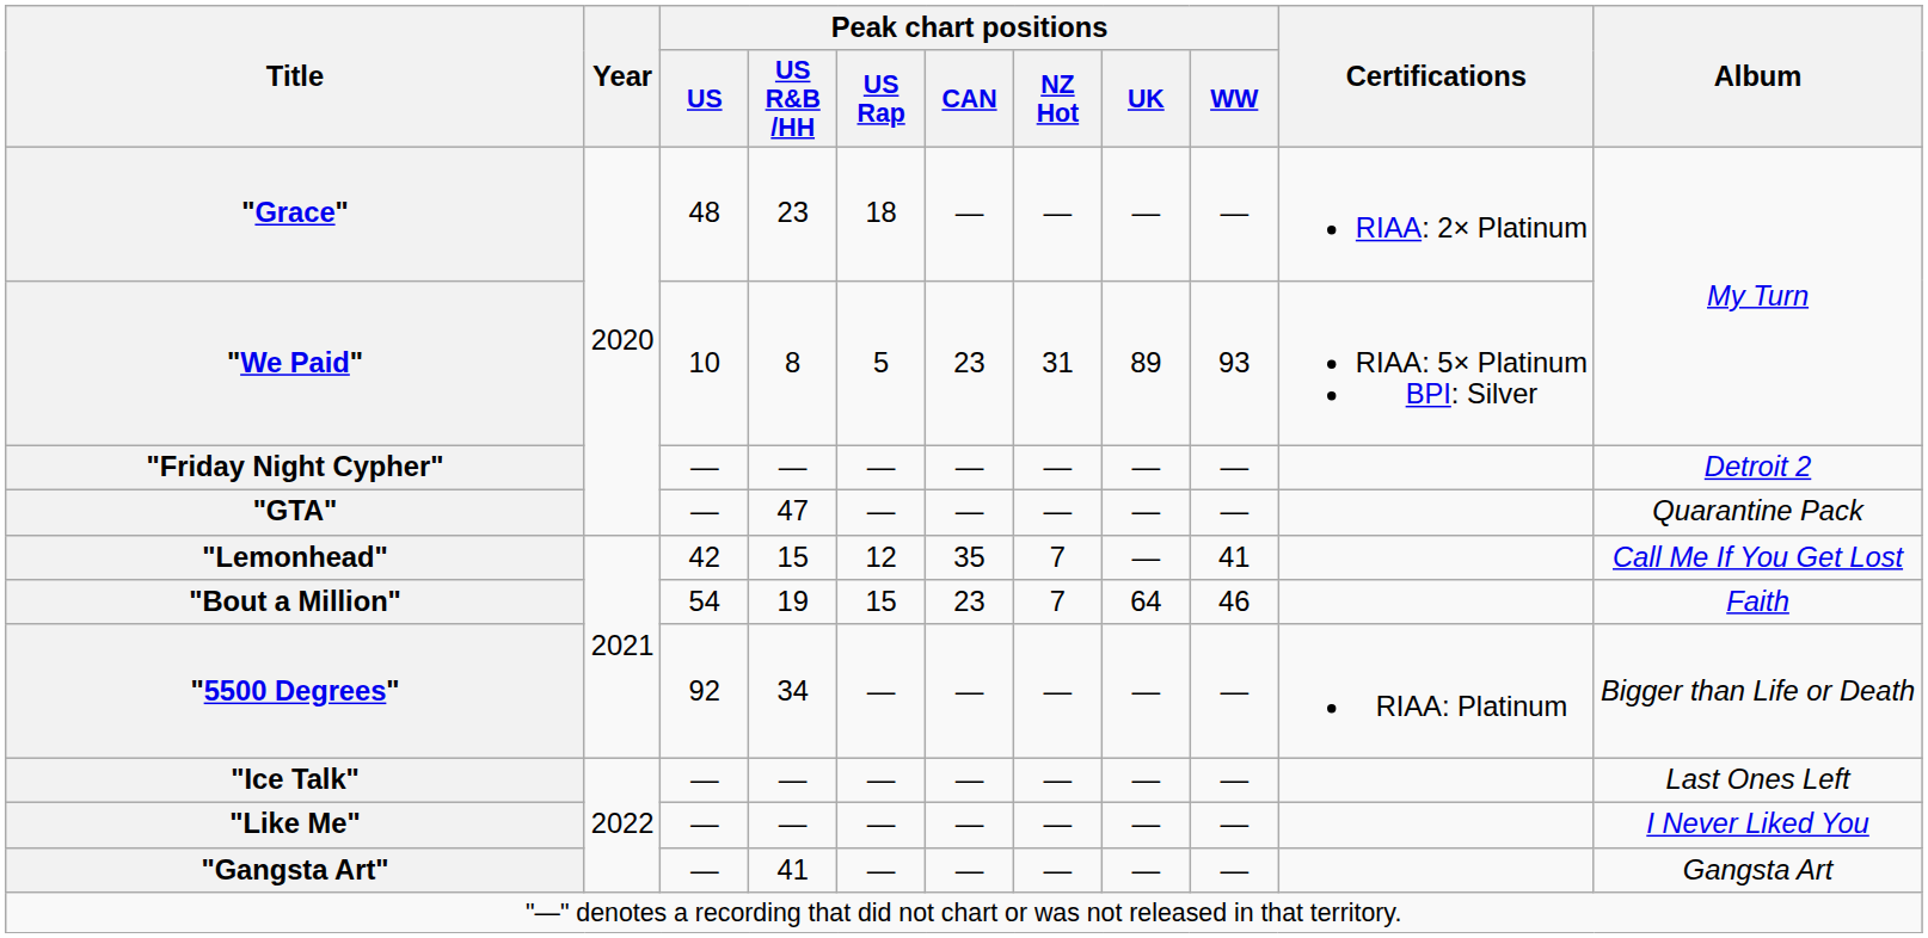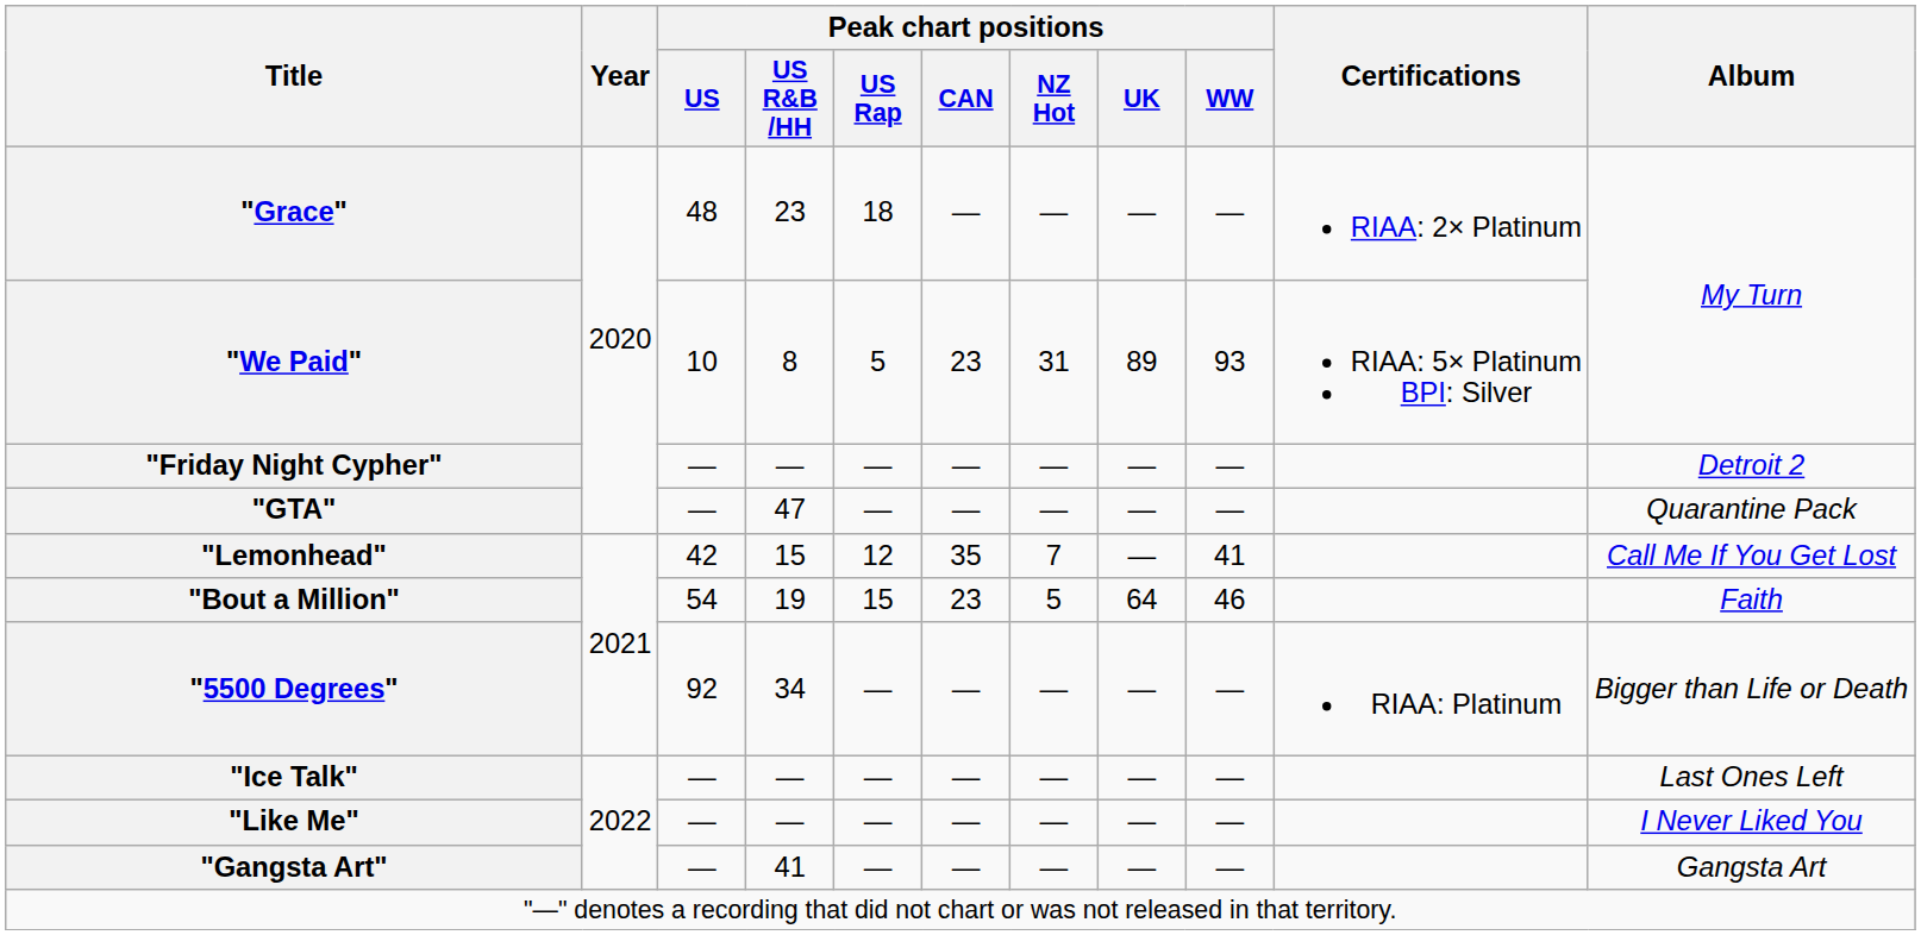 <table class="wikitable plainrowheaders" style="text-align:center;">
 <tr>
 <th scope="col" rowspan="2" style="width:20em">Title</th>
 <th scope="col" rowspan="2">Year</th>
 <th scope="col" colspan="7">Peak chart positions</th>
 <th scope="col" rowspan="2">Certifications</th>
 <th scope="col" rowspan="2">Album</th>
 </tr>
 <tr>
 <th scope="col" style="width:3em;font-size:90%;"><a href='#'>US</a><br></th>
 <th scope="col" style="width:3em;font-size:90%;"><a href='#'>US<br>R&B<br>/HH</a><br></th>
 <th scope="col" style="width:3em;font-size:90%;"><a href='#'>US<br>Rap</a><br></th>
 <th scope="col" style="width:3em;font-size:90%;"><a href='#'>CAN</a><br></th>
 <th scope="col" style="width:3em;font-size:90%;"><a href='#'>NZ<br>Hot</a><br></th>
 <th scope="col" style="width:3em;font-size:90%;"><a href='#'>UK</a><br></th>
 <th scope="col" style="width:3em;font-size:90%;"><a href='#'>WW</a><br></th>
 </tr>
 <tr>
 <th scope="row">"<a href='#'>Grace</a>"<br></th>
 <td rowspan="4">2020</td>
 <td>48</td>
 <td>23</td>
 <td>18</td>
 <td>—</td>
 <td>—</td>
 <td>—</td>
 <td>—</td>
 <td><br><ul><li><a href='#'>RIAA</a>: 2× Platinum</li></ul></td>
 <td rowspan="2"><em><a href='#'>My Turn</a></em></td>
 </tr>
 <tr>
 <th scope="row">"<a href='#'>We Paid</a>"<br></th>
 <td>10</td>
 <td>8</td>
 <td>5</td>
 <td>23</td>
 <td>31</td>
 <td>89</td>
 <td>93</td>
 <td><br><ul><li>RIAA: 5× Platinum</li><li><a href='#'>BPI</a>: Silver</li></ul></td>
 </tr>
 <tr>
 <th scope="row">"Friday Night Cypher"<br></th>
 <td>—</td>
 <td>—</td>
 <td>—</td>
 <td>—</td>
 <td>—</td>
 <td>—</td>
 <td>—</td>
 <td></td>
 <td><em><a href='#'>Detroit 2</a></em></td>
 </tr>
 <tr>
 <th scope="row">"GTA"<br></th>
 <td>—</td>
 <td>47</td>
 <td>—</td>
 <td>—</td>
 <td>—</td>
 <td>—</td>
 <td>—</td>
 <td></td>
 <td><em>Quarantine Pack</em></td>
 </tr>
 <tr>
 <th scope="row">"Lemonhead"<br></th>
 <td rowspan="3">2021</td>
 <td>42</td>
 <td>15</td>
 <td>12</td>
 <td>35</td>
 <td>7</td>
 <td>—</td>
 <td>41</td>
 <td></td>
 <td><em><a href='#'>Call Me If You Get Lost</a></em></td>
 </tr>
 <tr>
 <th scope="row">"Bout a Million"<br></th>
 <td>54</td>
 <td>19</td>
 <td>15</td>
 <td>23</td>
-<td>7</td>
+<td>5</td>
 <td>64</td>
 <td>46</td>
 <td></td>
 <td><em><a href='#'>Faith</a></em></td>
 </tr>
 <tr>
 <th scope="row">"<a href='#'>5500 Degrees</a>"<br></th>
 <td>92</td>
 <td>34</td>
 <td>—</td>
 <td>—</td>
 <td>—</td>
 <td>—</td>
 <td>—</td>
 <td><br><ul><li>RIAA: Platinum</li></ul></td>
 <td><em>Bigger than Life or Death</em></td>
 </tr>
 <tr>
 <th scope="row">"Ice Talk"<br></th>
 <td rowspan="3">2022</td>
 <td>—</td>
 <td>—</td>
 <td>—</td>
 <td>—</td>
 <td>—</td>
 <td>—</td>
 <td>—</td>
 <td></td>
 <td><em>Last Ones Left</em></td>
 </tr>
 <tr>
 <th scope="row">"Like Me"<br></th>
 <td>—</td>
 <td>—</td>
 <td>—</td>
 <td>—</td>
 <td>—</td>
 <td>—</td>
 <td>—</td>
 <td></td>
 <td><em><a href='#'>I Never Liked You</a></em></td>
 </tr>
 <tr>
 <th scope="row">"Gangsta Art"<br></th>
 <td>—</td>
 <td>41</td>
 <td>—</td>
 <td>—</td>
 <td>—</td>
 <td>—</td>
 <td>—</td>
 <td></td>
 <td><em>Gangsta Art</em></td>
 </tr>
 <tr>
 <td colspan="11" style="font-size:90%">"—" denotes a recording that did not chart or was not released in that territory.</td>
 </tr>
 </table>
